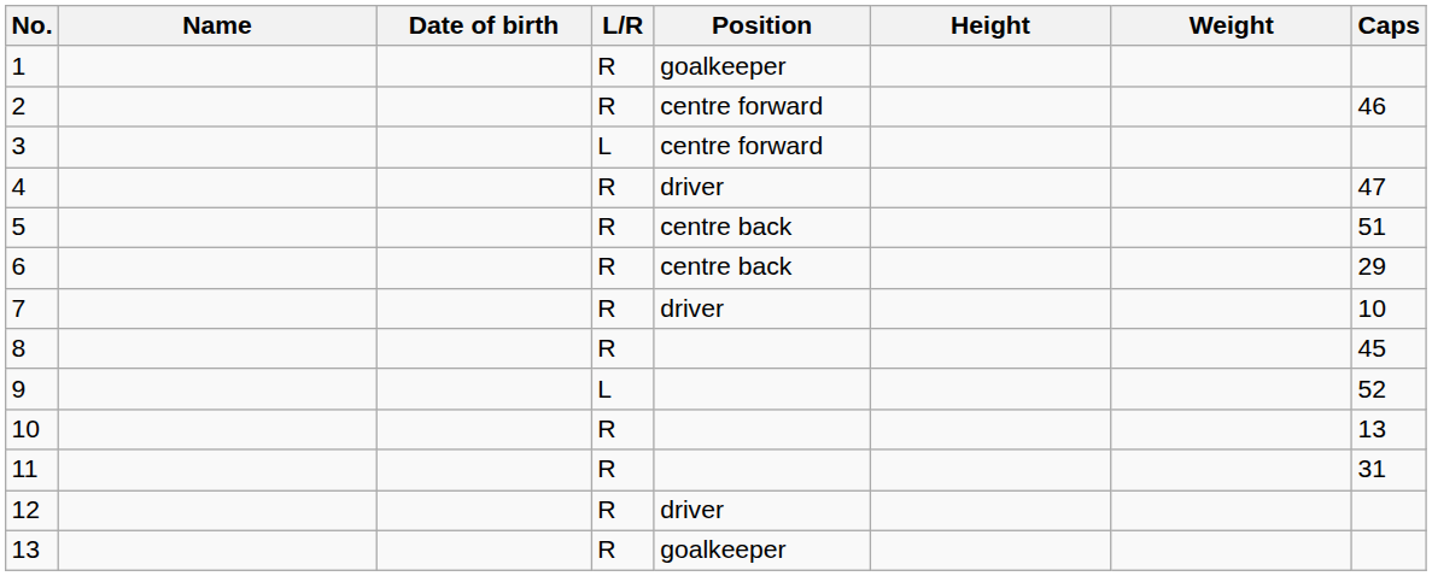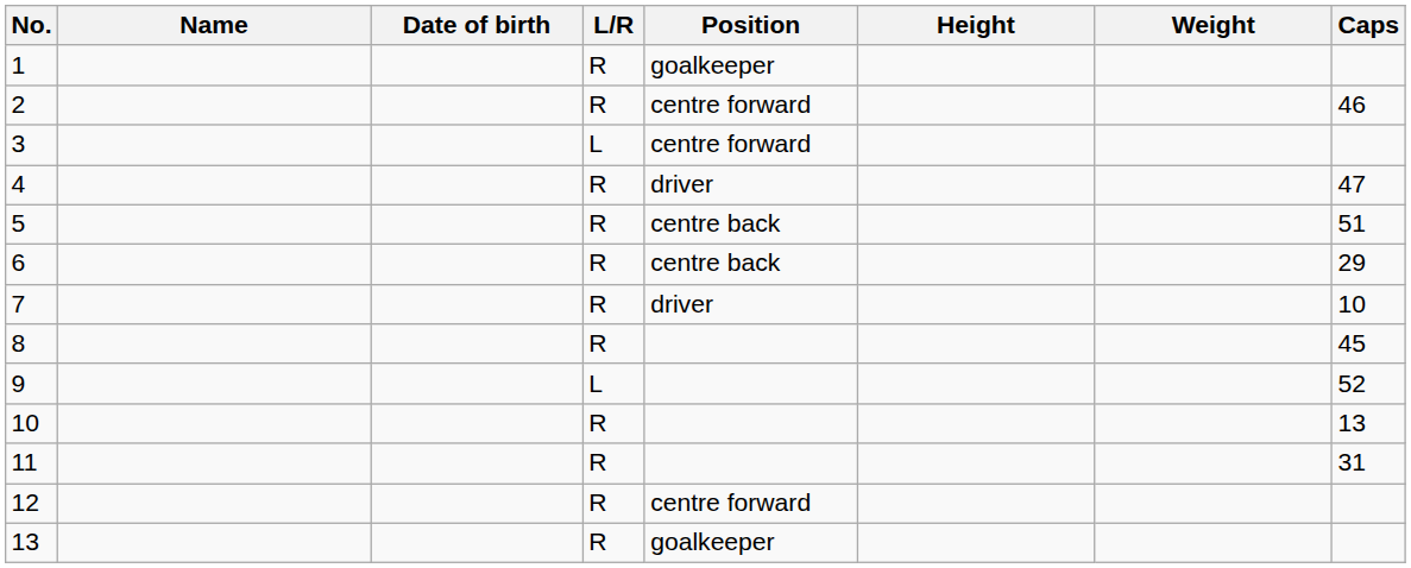 <table class=wikitable sortable style=font-size:100%; text-align:center;>
 <tr>
 <th>No.</th>
 <th style=width:12em>Name</th>
 <th style=width:8em>Date of birth</th>
 <th style=width:2em>L/R</th>
 <th style=width:8em>Position</th>
 <th style=width:9em>Height</th>
 <th style=width:9em>Weight</th>
 <th>Caps</th>
 </tr>
 <tr>
 <td>1</td>
 <td align=left></td>
 <td></td>
 <td>R</td>
 <td>goalkeeper</td>
 <td></td>
 <td></td>
 <td></td>
 </tr>
 <tr>
 <td>2</td>
 <td align=left></td>
 <td></td>
 <td>R</td>
 <td>centre forward</td>
 <td></td>
 <td></td>
 <td>46</td>
 </tr>
 <tr>
 <td>3</td>
 <td align=left></td>
 <td></td>
 <td>L</td>
 <td>centre forward</td>
 <td></td>
 <td></td>
 <td></td>
 </tr>
 <tr>
 <td>4</td>
 <td align=left></td>
 <td></td>
 <td>R</td>
 <td>driver</td>
 <td></td>
 <td></td>
 <td>47</td>
 </tr>
 <tr>
 <td>5</td>
 <td align=left></td>
 <td></td>
 <td>R</td>
 <td>centre back</td>
 <td></td>
 <td></td>
 <td>51</td>
 </tr>
 <tr>
 <td>6</td>
 <td align=left></td>
 <td></td>
 <td>R</td>
 <td>centre back</td>
 <td></td>
 <td></td>
 <td>29</td>
 </tr>
 <tr>
 <td>7</td>
 <td align=left></td>
 <td></td>
 <td>R</td>
 <td>driver</td>
 <td></td>
 <td></td>
 <td>10</td>
 </tr>
 <tr>
 <td>8</td>
 <td align=left></td>
 <td></td>
 <td>R</td>
 <td></td>
 <td></td>
 <td></td>
 <td>45</td>
 </tr>
 <tr>
 <td>9</td>
 <td align=left></td>
 <td></td>
 <td>L</td>
 <td></td>
 <td></td>
 <td></td>
 <td>52</td>
 </tr>
 <tr>
 <td>10</td>
 <td align=left></td>
 <td></td>
 <td>R</td>
 <td></td>
 <td></td>
 <td></td>
 <td>13</td>
 </tr>
 <tr>
 <td>11</td>
 <td align=left></td>
 <td></td>
 <td>R</td>
 <td></td>
 <td></td>
 <td></td>
 <td>31</td>
 </tr>
 <tr>
 <td>12</td>
 <td align=left></td>
 <td></td>
 <td>R</td>
-<td>driver</td>
+<td>centre forward</td>
 <td></td>
 <td></td>
 <td></td>
 </tr>
 <tr>
 <td>13</td>
 <td align=left></td>
 <td></td>
 <td>R</td>
 <td>goalkeeper</td>
 <td></td>
 <td></td>
 <td></td>
 </tr>
 </table>
